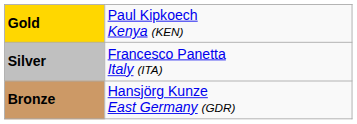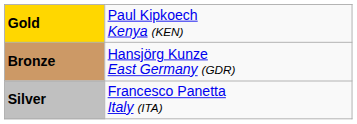 <table class="wikitable" width=25%>
 <tr>
 <td bgcolor="gold"><strong>Gold</strong></td>
 <td> <a href='#'>Paul Kipkoech</a><br><em><a href='#'>Kenya</a> <small>(KEN)</small></em></td>
 </tr>
 <tr>
+<td bgcolor="CC9966"><strong>Bronze</strong></td>
+<td> <a href='#'>Hansjörg Kunze</a><br><em><a href='#'>East Germany</a> <small>(GDR)</small></em></td>
+</tr>
+<tr>
 <td bgcolor="silver"><strong>Silver</strong></td>
 <td> <a href='#'>Francesco Panetta</a><br><em><a href='#'>Italy</a> <small>(ITA)</small></em></td>
 </tr>
-<tr>
-<td bgcolor="CC9966"><strong>Bronze</strong></td>
-<td> <a href='#'>Hansjörg Kunze</a><br><em><a href='#'>East Germany</a> <small>(GDR)</small></em></td>
-</tr>
 </table>
